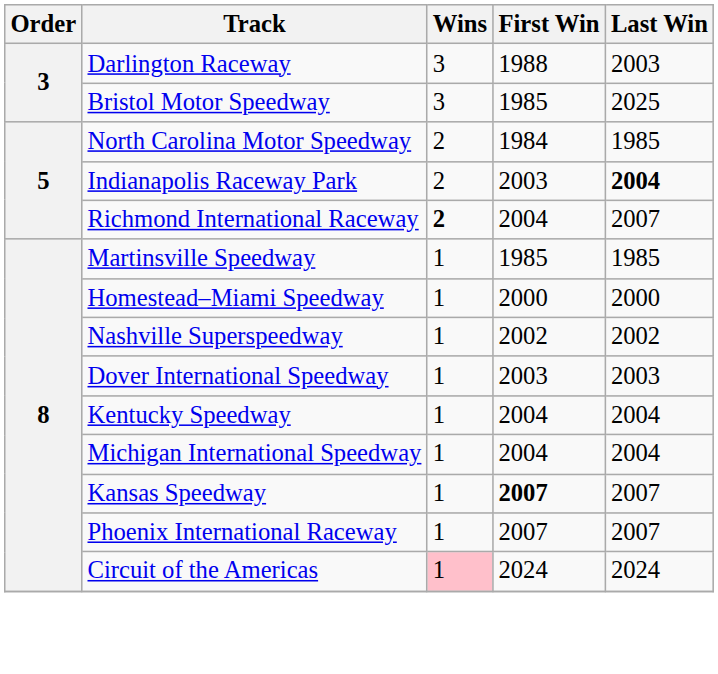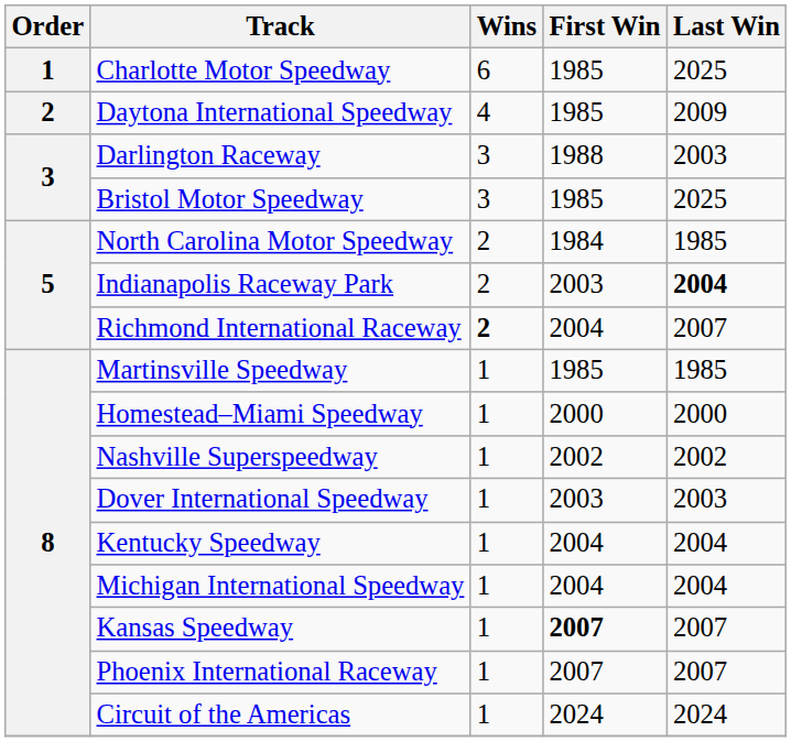 <table class="wikitable sortable">
 <tr>
 <th scope="col">Order</th>
 <th scope="col">Track</th>
 <th scope="col">Wins</th>
 <th scope="col">First Win</th>
 <th scope="col">Last Win</th>
+</tr>
+<tr>
+<th scope="row">1</th>
+<td><a href='#'>Charlotte Motor Speedway</a></td>
+<td>6</td>
+<td>1985</td>
+<td>2025</td>
+</tr>
+<tr>
+<th scope="row">2</th>
+<td><a href='#'>Daytona International Speedway</a></td>
+<td>4</td>
+<td>1985</td>
+<td>2009</td>
 </tr>
 <tr>
 <th rowspan="2" scope="row">3</th>
 <td><a href='#'>Darlington Raceway</a></td>
 <td>3</td>
 <td>1988</td>
 <td>2003</td>
 </tr>
 <tr>
 <td><a href='#'>Bristol Motor Speedway</a></td>
 <td>3</td>
 <td>1985</td>
 <td>2025</td>
 </tr>
 <tr>
 <th rowspan="3" scope="row">5</th>
 <td><a href='#'>North Carolina Motor Speedway</a></td>
 <td>2</td>
 <td>1984</td>
 <td>1985</td>
 </tr>
 <tr>
 <td><a href='#'>Indianapolis Raceway Park</a></td>
 <td>2</td>
 <td>2003</td>
 <td><strong>2004</strong></td>
 </tr>
 <tr>
 <td><a href='#'>Richmond International Raceway</a></td>
 <td><strong>2</strong></td>
 <td>2004</td>
 <td>2007</td>
 </tr>
 <tr>
 <th rowspan="9" scope="row">8</th>
 <td><a href='#'>Martinsville Speedway</a></td>
 <td>1</td>
 <td>1985</td>
 <td>1985</td>
 </tr>
 <tr>
 <td><a href='#'>Homestead–Miami Speedway</a></td>
 <td>1</td>
 <td>2000</td>
 <td>2000</td>
 </tr>
 <tr>
 <td><a href='#'>Nashville Superspeedway</a></td>
 <td>1</td>
 <td>2002</td>
 <td>2002</td>
 </tr>
 <tr>
 <td><a href='#'>Dover International Speedway</a></td>
 <td>1</td>
 <td>2003</td>
 <td>2003</td>
 </tr>
 <tr>
 <td><a href='#'>Kentucky Speedway</a></td>
 <td>1</td>
 <td>2004</td>
 <td>2004</td>
 </tr>
 <tr>
 <td><a href='#'>Michigan International Speedway</a></td>
 <td>1</td>
 <td>2004</td>
 <td>2004</td>
 </tr>
 <tr>
 <td><a href='#'>Kansas Speedway</a></td>
 <td>1</td>
 <td><strong>2007</strong></td>
 <td>2007</td>
 </tr>
 <tr>
 <td><a href='#'>Phoenix International Raceway</a></td>
 <td>1</td>
 <td>2007</td>
 <td>2007</td>
 </tr>
 <tr>
 <td><a href='#'>Circuit of the Americas</a></td>
-<td style="background: pink;">1</td>
+<td>1</td>
 <td>2024</td>
 <td>2024</td>
 </tr>
 <tr>
 </tr>
 </table>
